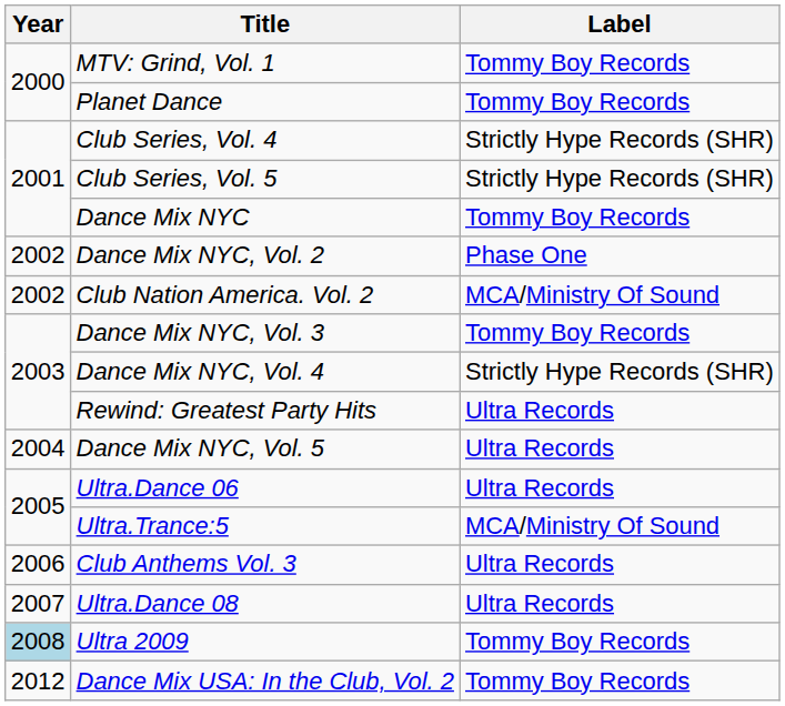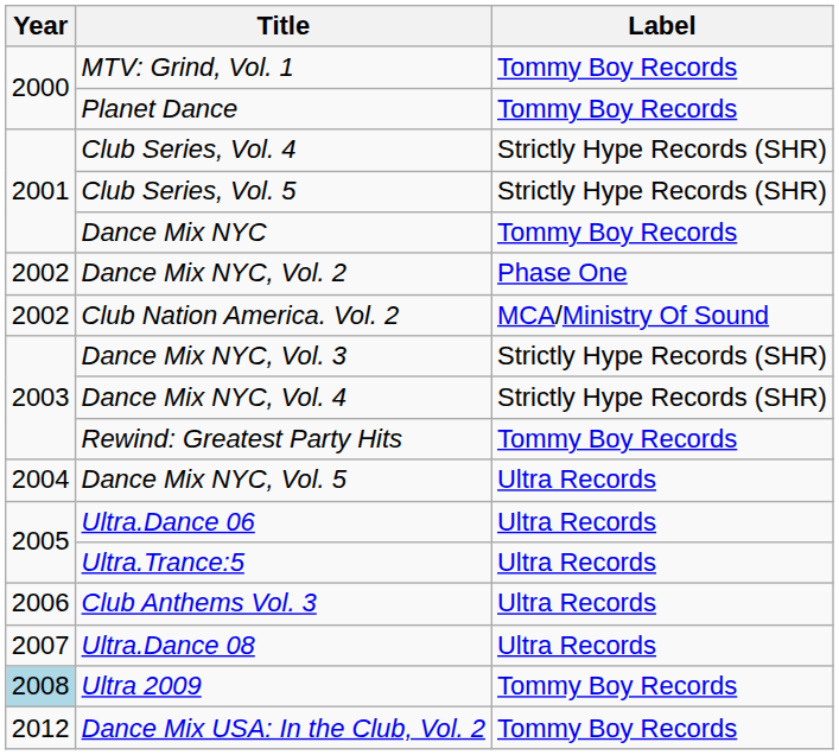 <table class="wikitable">
 <tr>
 <th>Year</th>
 <th>Title</th>
 <th>Label</th>
 </tr>
 <tr>
 <td rowspan="2">2000</td>
 <td><em>MTV: Grind, Vol. 1</em></td>
 <td><a href='#'>Tommy Boy Records</a></td>
 </tr>
 <tr>
 <td><em>Planet Dance</em></td>
 <td><a href='#'>Tommy Boy Records</a></td>
 </tr>
 <tr>
 <td rowspan="3">2001</td>
 <td><em>Club Series, Vol. 4</em></td>
 <td>Strictly Hype Records (SHR)</td>
 </tr>
 <tr>
 <td><em>Club Series, Vol. 5</em></td>
 <td>Strictly Hype Records (SHR)</td>
 </tr>
 <tr>
 <td><em>Dance Mix NYC</em></td>
 <td><a href='#'>Tommy Boy Records</a></td>
 </tr>
 <tr>
 <td>2002</td>
 <td><em>Dance Mix NYC, Vol. 2</em></td>
 <td><a href='#'>Phase One</a></td>
 </tr>
 <tr>
 <td>2002</td>
 <td><em>Club Nation America. Vol. 2</em></td>
 <td><a href='#'>MCA</a>/<a href='#'>Ministry Of Sound</a></td>
 </tr>
 <tr>
 <td rowspan="3">2003</td>
 <td><em>Dance Mix NYC, Vol. 3</em></td>
-<td><a href='#'>Tommy Boy Records</a></td>
+<td>Strictly Hype Records (SHR)</td>
 </tr>
 <tr>
 <td><em>Dance Mix NYC, Vol. 4</em></td>
 <td>Strictly Hype Records (SHR)</td>
 </tr>
 <tr>
 <td><em>Rewind: Greatest Party Hits</em></td>
-<td><a href='#'>Ultra Records</a></td>
+<td><a href='#'>Tommy Boy Records</a></td>
 </tr>
 <tr>
 <td>2004</td>
 <td><em> Dance Mix NYC, Vol. 5</em></td>
 <td><a href='#'>Ultra Records</a></td>
 </tr>
 <tr>
 <td rowspan="2">2005</td>
 <td><em><a href='#'>Ultra.Dance 06</a></em></td>
 <td><a href='#'>Ultra Records</a></td>
 </tr>
 <tr>
 <td><em><a href='#'>Ultra.Trance:5</a></em></td>
-<td><a href='#'>MCA</a>/<a href='#'>Ministry Of Sound</a></td>
+<td><a href='#'>Ultra Records</a></td>
 </tr>
 <tr>
 <td>2006</td>
 <td><em><a href='#'>Club Anthems Vol. 3</a></em></td>
 <td><a href='#'>Ultra Records</a></td>
 </tr>
 <tr>
 <td>2007</td>
 <td><em><a href='#'>Ultra.Dance 08</a></em></td>
 <td><a href='#'>Ultra Records</a></td>
 </tr>
 <tr>
 <td style="background: lightblue;">2008</td>
 <td><em><a href='#'>Ultra 2009</a></em></td>
 <td><a href='#'>Tommy Boy Records</a></td>
 </tr>
 <tr>
 <td>2012</td>
 <td><em><a href='#'>Dance Mix USA: In the Club, Vol. 2</a></em></td>
 <td><a href='#'>Tommy Boy Records</a></td>
 </tr>
 </table>
